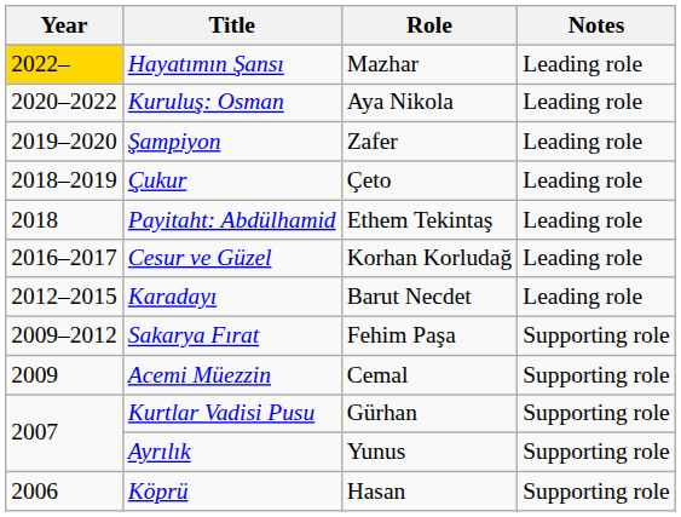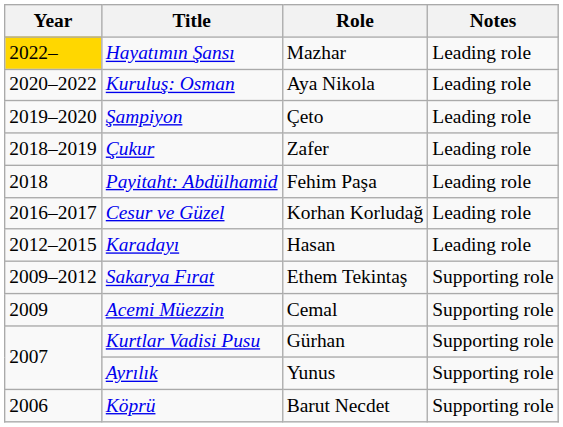 <table class="wikitable" style="font-size: 90%;">
 <tr>
 <th>Year</th>
 <th>Title</th>
 <th>Role</th>
 <th>Notes</th>
 </tr>
 <tr>
 <td style="background: gold;">2022–</td>
 <td><em><a href='#'>Hayatımın Şansı</a></em></td>
 <td>Mazhar</td>
 <td>Leading role</td>
 </tr>
 <tr>
 <td>2020–2022</td>
 <td><em><a href='#'>Kuruluş: Osman</a></em></td>
 <td>Aya Nikola</td>
 <td>Leading role</td>
 </tr>
 <tr>
 <td>2019–2020</td>
 <td><em><a href='#'>Şampiyon</a></em></td>
-<td>Zafer</td>
+<td>Çeto</td>
 <td>Leading role</td>
 </tr>
 <tr>
 <td>2018–2019</td>
 <td><em><a href='#'>Çukur</a></em></td>
-<td>Çeto</td>
+<td>Zafer</td>
 <td>Leading role</td>
 </tr>
 <tr>
 <td>2018</td>
 <td><em><a href='#'>Payitaht: Abdülhamid</a></em></td>
-<td>Ethem Tekintaş</td>
+<td>Fehim Paşa</td>
 <td>Leading role</td>
 </tr>
 <tr>
 <td>2016–2017</td>
 <td><em><a href='#'>Cesur ve Güzel</a></em></td>
 <td>Korhan Korludağ</td>
 <td>Leading role</td>
 </tr>
 <tr>
 <td>2012–2015</td>
 <td><em><a href='#'>Karadayı</a></em></td>
-<td>Barut Necdet</td>
+<td>Hasan</td>
 <td>Leading role</td>
 </tr>
 <tr>
 <td>2009–2012</td>
 <td><em><a href='#'>Sakarya Fırat</a></em></td>
-<td>Fehim Paşa</td>
+<td>Ethem Tekintaş</td>
 <td>Supporting role</td>
 </tr>
 <tr>
 <td>2009</td>
 <td><em><a href='#'>Acemi Müezzin</a></em></td>
 <td>Cemal</td>
 <td>Supporting role</td>
 </tr>
 <tr>
 <td rowspan=2>2007</td>
 <td><em><a href='#'>Kurtlar Vadisi Pusu</a></em></td>
 <td>Gürhan</td>
 <td>Supporting role</td>
 </tr>
 <tr>
 <td><em><a href='#'>Ayrılık</a></em></td>
 <td>Yunus</td>
 <td>Supporting role</td>
 </tr>
 <tr>
 <td>2006</td>
 <td><em><a href='#'>Köprü</a></em></td>
-<td>Hasan</td>
+<td>Barut Necdet</td>
 <td>Supporting role</td>
 </tr>
 </table>
